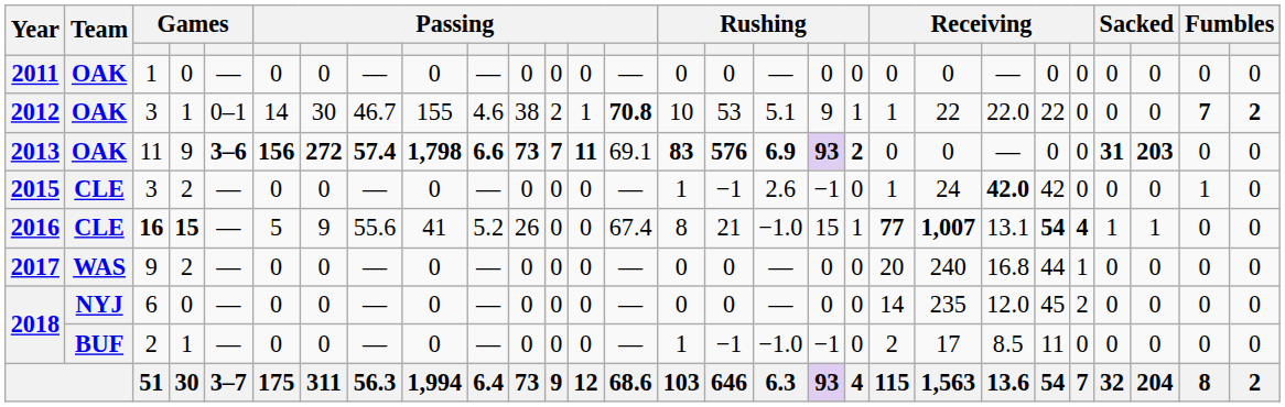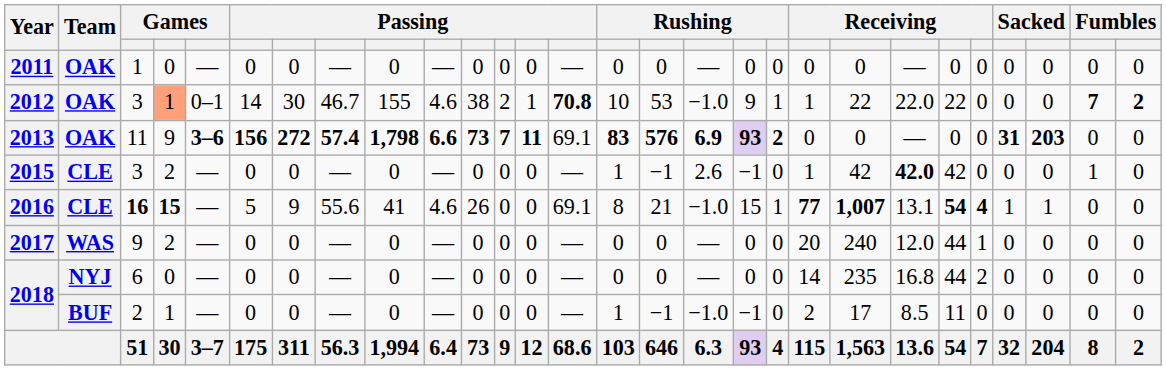 <table class="wikitable" style="text-align:center;">
 <tr>
 <th rowspan="2">Year</th>
 <th rowspan="2">Team</th>
 <th colspan="3">Games</th>
 <th colspan="9">Passing</th>
 <th colspan="5">Rushing</th>
 <th colspan="5">Receiving</th>
 <th colspan="2">Sacked</th>
 <th colspan="2">Fumbles</th>
 </tr>
 <tr>
 <th></th>
 <th></th>
 <th></th>
 <th></th>
 <th></th>
 <th></th>
 <th></th>
 <th></th>
 <th></th>
 <th></th>
 <th></th>
 <th></th>
 <th></th>
 <th></th>
 <th></th>
 <th></th>
 <th></th>
 <th></th>
 <th></th>
 <th></th>
 <th></th>
 <th></th>
 <th></th>
 <th></th>
 <th></th>
 <th></th>
 </tr>
 <tr>
 <th><a href='#'>2011</a></th>
 <th><a href='#'>OAK</a></th>
 <td>1</td>
 <td>0</td>
 <td>—</td>
 <td>0</td>
 <td>0</td>
 <td>—</td>
 <td>0</td>
 <td>—</td>
 <td>0</td>
 <td>0</td>
 <td>0</td>
 <td>—</td>
 <td>0</td>
 <td>0</td>
 <td>—</td>
 <td>0</td>
 <td>0</td>
 <td>0</td>
 <td>0</td>
 <td>—</td>
 <td>0</td>
 <td>0</td>
 <td>0</td>
 <td>0</td>
 <td>0</td>
 <td>0</td>
 </tr>
 <tr>
 <th><a href='#'>2012</a></th>
 <th><a href='#'>OAK</a></th>
 <td>3</td>
-<td>1</td>
+<td style="background: lightsalmon;">1</td>
 <td>0–1</td>
 <td>14</td>
 <td>30</td>
 <td>46.7</td>
 <td>155</td>
 <td>4.6</td>
 <td>38</td>
 <td>2</td>
 <td>1</td>
 <td><strong>70.8</strong></td>
 <td>10</td>
 <td>53</td>
-<td>5.1</td>
+<td>−1.0</td>
 <td>9</td>
 <td>1</td>
 <td>1</td>
 <td>22</td>
 <td>22.0</td>
 <td>22</td>
 <td>0</td>
 <td>0</td>
 <td>0</td>
 <td><strong>7</strong></td>
 <td><strong>2</strong></td>
 </tr>
 <tr>
 <th><a href='#'>2013</a></th>
 <th><a href='#'>OAK</a></th>
 <td>11</td>
 <td>9</td>
 <td><strong>3–6</strong></td>
 <td><strong>156</strong></td>
 <td><strong>272</strong></td>
 <td><strong>57.4</strong></td>
 <td><strong>1,798</strong></td>
 <td><strong>6.6</strong></td>
 <td><strong>73</strong></td>
 <td><strong>7</strong></td>
 <td><strong>11</strong></td>
 <td>69.1</td>
 <td><strong>83</strong></td>
 <td><strong>576</strong></td>
 <td><strong>6.9</strong></td>
 <td style="background:#e0cef2;"><strong>93</strong></td>
 <td><strong>2</strong></td>
 <td>0</td>
 <td>0</td>
 <td>—</td>
 <td>0</td>
 <td>0</td>
 <td><strong>31</strong></td>
 <td><strong>203</strong></td>
 <td>0</td>
 <td>0</td>
 </tr>
 <tr>
 <th><a href='#'>2015</a></th>
 <th><a href='#'>CLE</a></th>
 <td>3</td>
 <td>2</td>
 <td>—</td>
 <td>0</td>
 <td>0</td>
 <td>—</td>
 <td>0</td>
 <td>—</td>
 <td>0</td>
 <td>0</td>
 <td>0</td>
 <td>—</td>
 <td>1</td>
 <td>−1</td>
 <td>2.6</td>
 <td>−1</td>
 <td>0</td>
 <td>1</td>
-<td>24</td>
+<td>42</td>
 <td><strong>42.0</strong></td>
 <td>42</td>
 <td>0</td>
 <td>0</td>
 <td>0</td>
 <td>1</td>
 <td>0</td>
 </tr>
 <tr>
 <th><a href='#'>2016</a></th>
 <th><a href='#'>CLE</a></th>
 <td><strong>16</strong></td>
 <td><strong>15</strong></td>
 <td>—</td>
 <td>5</td>
 <td>9</td>
 <td>55.6</td>
 <td>41</td>
-<td>5.2</td>
+<td>4.6</td>
 <td>26</td>
 <td>0</td>
 <td>0</td>
-<td>67.4</td>
+<td>69.1</td>
 <td>8</td>
 <td>21</td>
 <td>−1.0</td>
 <td>15</td>
 <td>1</td>
 <td><strong>77</strong></td>
 <td><strong>1,007</strong></td>
 <td>13.1</td>
 <td><strong>54</strong></td>
 <td><strong>4</strong></td>
 <td>1</td>
 <td>1</td>
 <td>0</td>
 <td>0</td>
 </tr>
 <tr>
 <th><a href='#'>2017</a></th>
 <th><a href='#'>WAS</a></th>
 <td>9</td>
 <td>2</td>
 <td>—</td>
 <td>0</td>
 <td>0</td>
 <td>—</td>
 <td>0</td>
 <td>—</td>
 <td>0</td>
 <td>0</td>
 <td>0</td>
 <td>—</td>
 <td>0</td>
 <td>0</td>
 <td>—</td>
 <td>0</td>
 <td>0</td>
 <td>20</td>
 <td>240</td>
-<td>16.8</td>
+<td>12.0</td>
 <td>44</td>
 <td>1</td>
 <td>0</td>
 <td>0</td>
 <td>0</td>
 <td>0</td>
 </tr>
 <tr>
 <th rowspan="2"><a href='#'>2018</a></th>
 <th><a href='#'>NYJ</a></th>
 <td>6</td>
 <td>0</td>
 <td>—</td>
 <td>0</td>
 <td>0</td>
 <td>—</td>
 <td>0</td>
 <td>—</td>
 <td>0</td>
 <td>0</td>
 <td>0</td>
 <td>—</td>
 <td>0</td>
 <td>0</td>
 <td>—</td>
 <td>0</td>
 <td>0</td>
 <td>14</td>
 <td>235</td>
-<td>12.0</td>
-<td>45</td>
+<td>16.8</td>
+<td>44</td>
 <td>2</td>
 <td>0</td>
 <td>0</td>
 <td>0</td>
 <td>0</td>
 </tr>
 <tr>
 <th><a href='#'>BUF</a></th>
 <td>2</td>
 <td>1</td>
 <td>—</td>
 <td>0</td>
 <td>0</td>
 <td>—</td>
 <td>0</td>
 <td>—</td>
 <td>0</td>
 <td>0</td>
 <td>0</td>
 <td>—</td>
 <td>1</td>
 <td>−1</td>
 <td>−1.0</td>
 <td>−1</td>
 <td>0</td>
 <td>2</td>
 <td>17</td>
 <td>8.5</td>
 <td>11</td>
 <td>0</td>
 <td>0</td>
 <td>0</td>
 <td>0</td>
 <td>0</td>
 </tr>
 <tr>
 <th colspan="2"></th>
 <th>51</th>
 <th>30</th>
 <th>3–7</th>
 <th>175</th>
 <th>311</th>
 <th>56.3</th>
 <th>1,994</th>
 <th>6.4</th>
 <th>73</th>
 <th>9</th>
 <th>12</th>
 <th>68.6</th>
 <th>103</th>
 <th>646</th>
 <th>6.3</th>
 <th style="background:#e0cef2;">93</th>
 <th>4</th>
 <th>115</th>
 <th>1,563</th>
 <th>13.6</th>
 <th>54</th>
 <th>7</th>
 <th>32</th>
 <th>204</th>
 <th>8</th>
 <th>2</th>
 </tr>
 </table>
